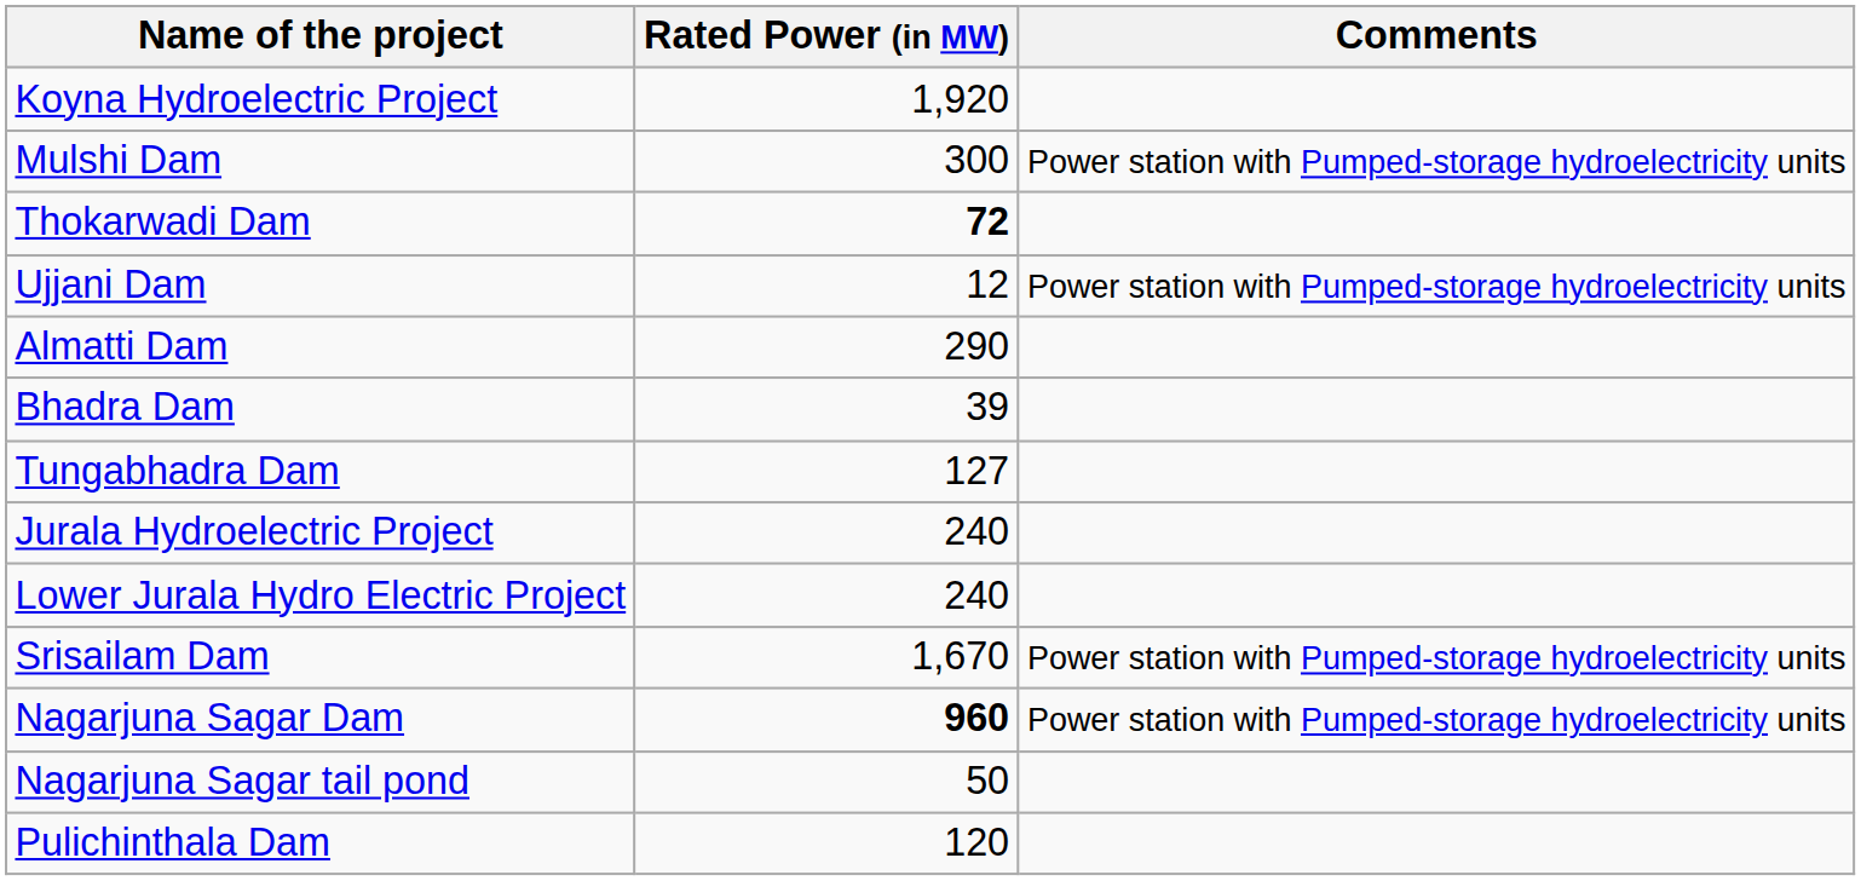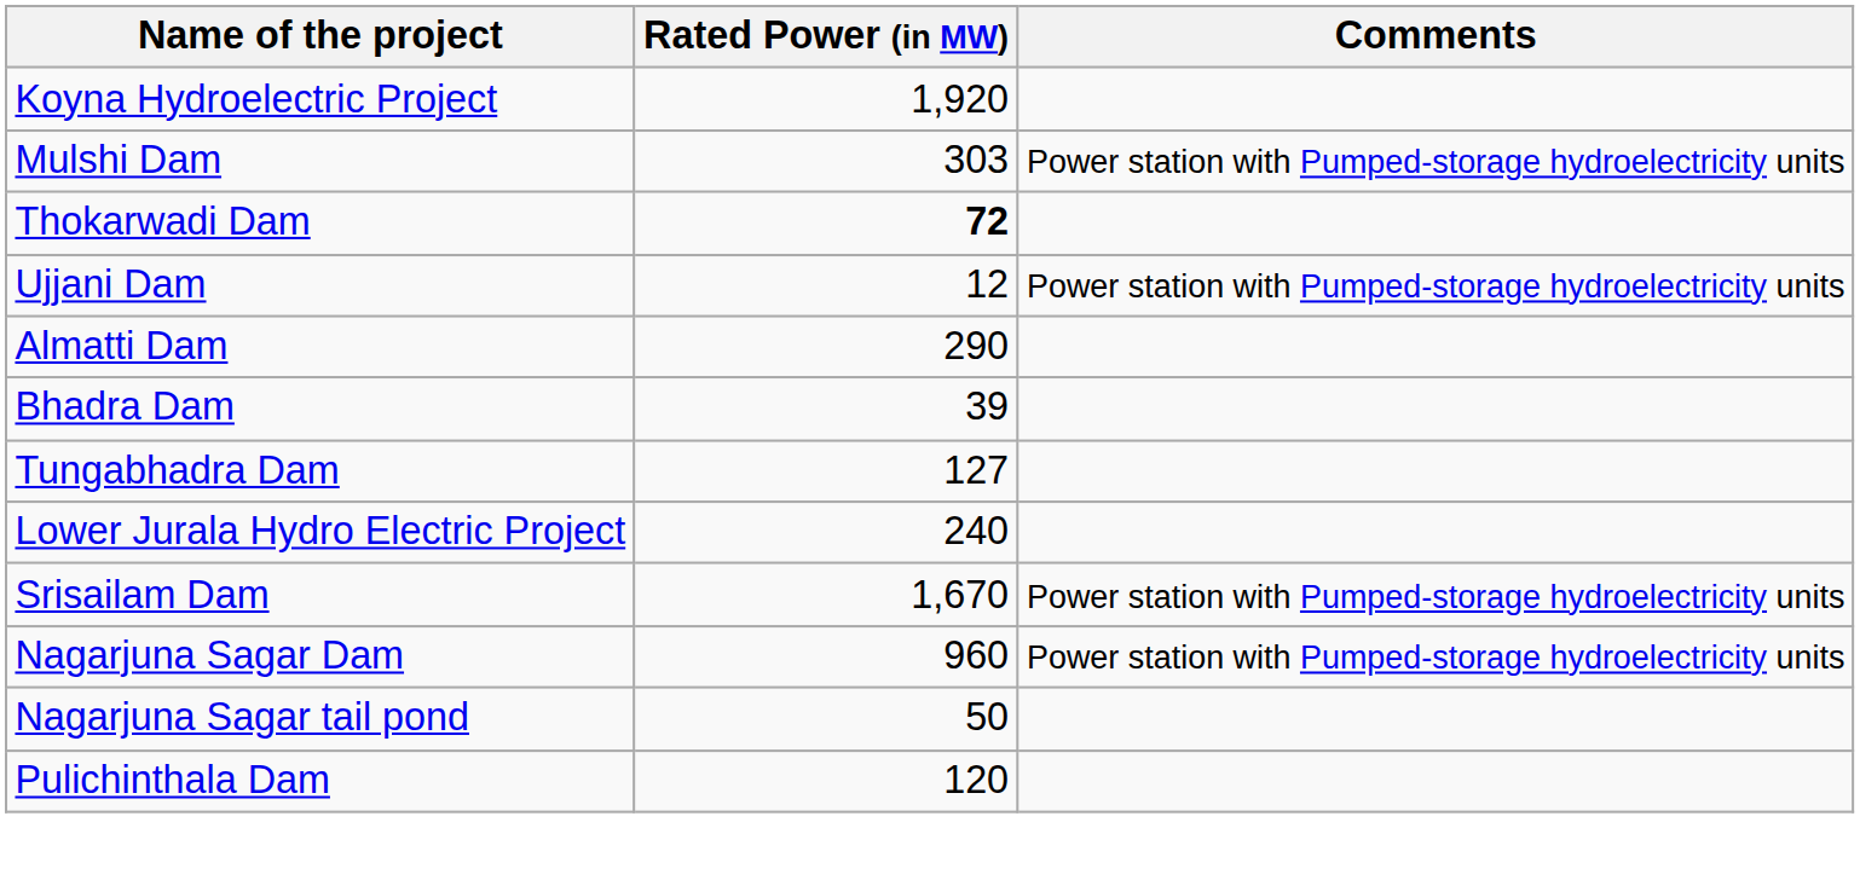 <table class="wikitable sortable"|+ Hydroelectric power stations on Krishna River>
 <tr>
 <th>Name of the project</th>
 <th data-sort-type="number">Rated Power <small>(in <a href='#'>MW</a>)</small></th>
 <th>Comments</th>
 </tr>
 <tr>
 <td><a href='#'>Koyna Hydroelectric Project</a></td>
 <td align="right">1,920</td>
 <td></td>
 </tr>
 <tr>
 <td><a href='#'>Mulshi Dam</a></td>
-<td align="right">300</td>
+<td align="right">303</td>
 <td><small>Power station with <a href='#'>Pumped-storage hydroelectricity</a> units</small></td>
 </tr>
 <tr>
 <td><a href='#'>Thokarwadi Dam</a></td>
 <td align="right"><strong>72</strong></td>
 <td></td>
 </tr>
 <tr>
 <td><a href='#'>Ujjani Dam</a></td>
 <td align="right">12</td>
 <td><small>Power station with <a href='#'>Pumped-storage hydroelectricity</a> units</small></td>
 </tr>
 <tr>
 <td><a href='#'>Almatti Dam</a></td>
 <td align="right">290</td>
 <td></td>
 </tr>
 <tr>
 <td><a href='#'>Bhadra Dam</a></td>
 <td align="right">39</td>
 <td></td>
 </tr>
 <tr>
 <td><a href='#'>Tungabhadra Dam</a></td>
 <td align="right">127</td>
 <td></td>
 </tr>
 <tr>
-<td><a href='#'>Jurala Hydroelectric Project</a></td>
-<td align="right">240</td>
-<td></td>
-</tr>
-<tr>
 <td><a href='#'>Lower Jurala Hydro Electric Project</a></td>
 <td align="right">240</td>
 <td></td>
 </tr>
 <tr>
 <td><a href='#'>Srisailam Dam</a></td>
 <td align="right">1,670</td>
 <td><small>Power station with <a href='#'>Pumped-storage hydroelectricity</a> units</small></td>
 </tr>
 <tr>
 <td><a href='#'>Nagarjuna Sagar Dam</a></td>
-<td align="right"><strong>960</strong></td>
+<td align="right">960</td>
 <td><small>Power station with <a href='#'>Pumped-storage hydroelectricity</a> units</small></td>
 </tr>
 <tr>
 <td><a href='#'>Nagarjuna Sagar tail pond</a></td>
 <td align="right">50</td>
 <td></td>
 </tr>
 <tr>
 <td><a href='#'>Pulichinthala Dam</a></td>
 <td align="right">120</td>
 <td></td>
 </tr>
 </table>
